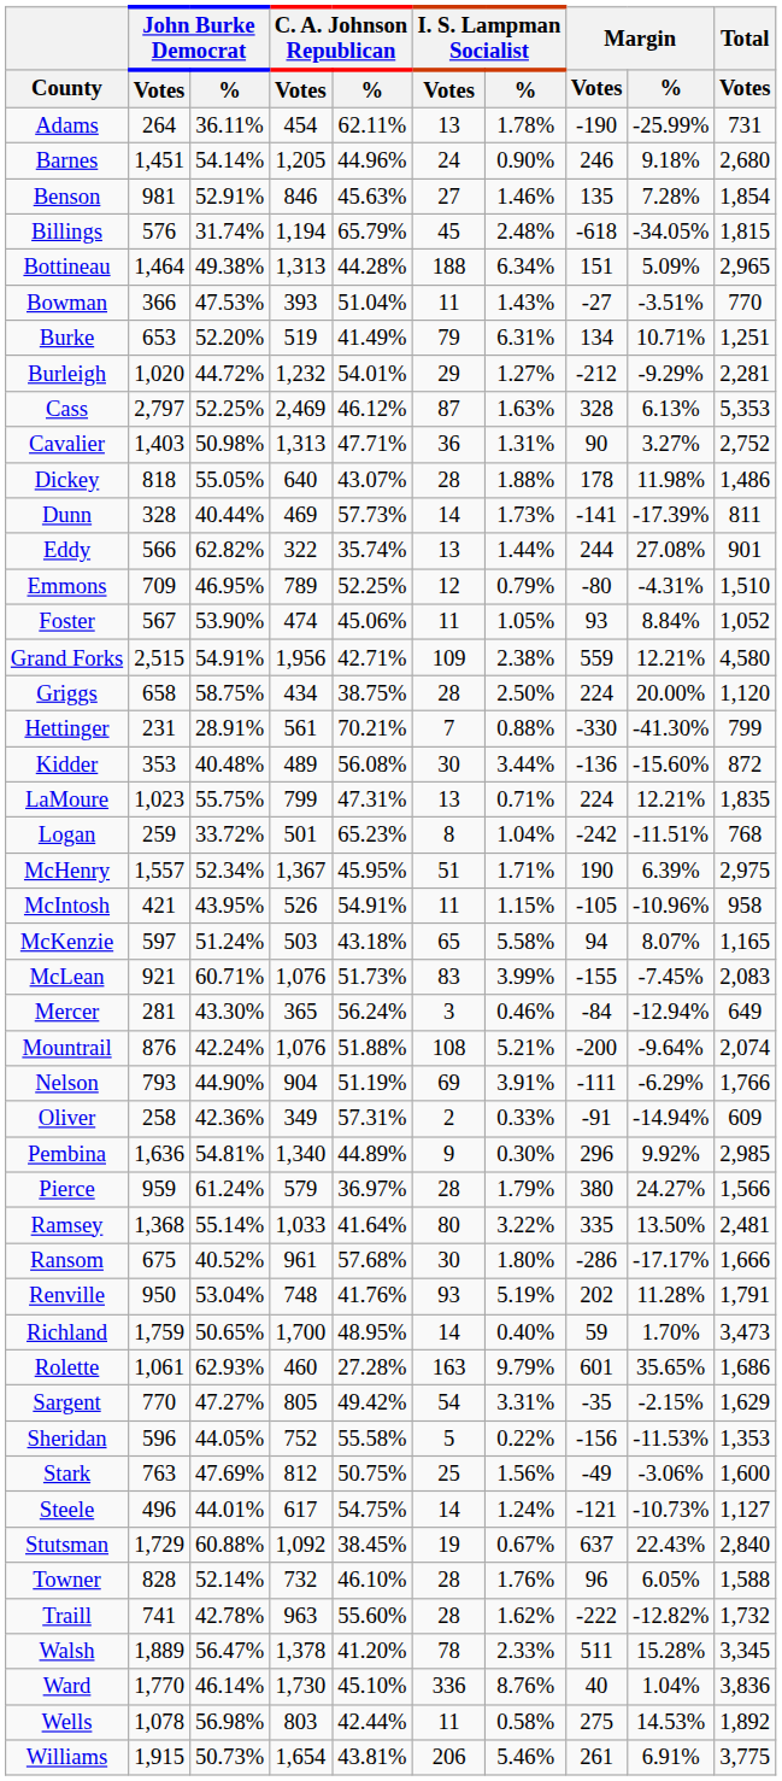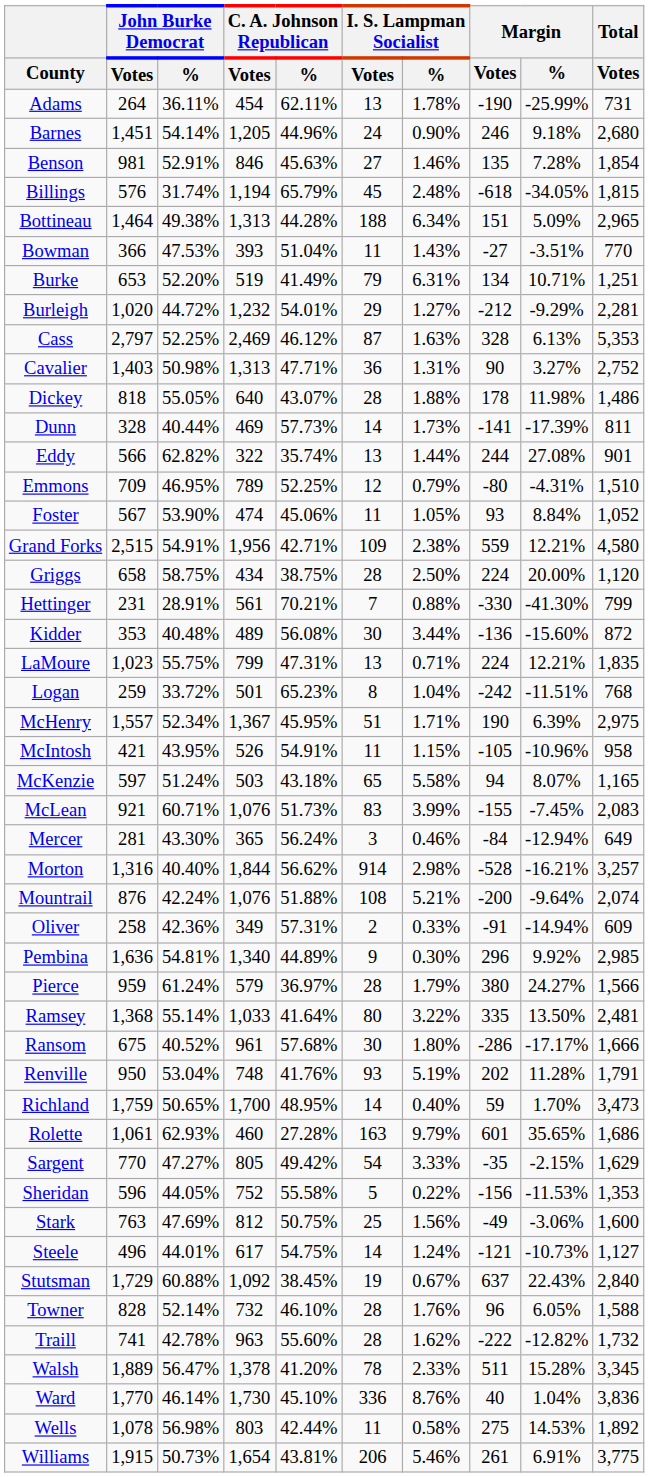 <table class="wikitable sortable" style="text-align:center">
 <tr>
 <th colspan="1"></th>
 <th colspan="2" style="border-top: solid #0000FF 3px; border-bottom: solid #0000FF 3px;"><a href='#'>John Burke</a><br><a href='#'>Democrat</a></th>
 <th colspan="2" style="border-top: solid #FF0000 3px; border-bottom: solid #FF0000 3px;">C. A. Johnson<br><a href='#'>Republican</a></th>
 <th colspan="2" style="border-top: solid #CD3700 3px; border-bottom: solid #CD3700 3px;">I. S. Lampman<br><a href='#'>Socialist</a></th>
 <th colspan="2" style="text-align:center;">Margin</th>
 <th style="text-align:center;">Total</th>
 </tr>
 <tr>
 <th align="center">County</th>
 <th style="text-align:center;" data-sort-type="number">Votes</th>
 <th style="text-align:center;" data-sort-type="number">%</th>
 <th style="text-align:center;" data-sort-type="number">Votes</th>
 <th style="text-align:center;" data-sort-type="number">%</th>
 <th style="text-align:center;" data-sort-type="number">Votes</th>
 <th style="text-align:center;" data-sort-type="number">%</th>
 <th style="text-align:center;" data-sort-type="number">Votes</th>
 <th style="text-align:center;" data-sort-type="number">%</th>
 <th style="text-align:center;" data-sort-type="number">Votes</th>
 </tr>
 <tr>
 <td align="center"><a href='#'>Adams</a></td>
 <td>264</td>
 <td>36.11%</td>
 <td>454</td>
 <td>62.11%</td>
 <td>13</td>
 <td>1.78%</td>
 <td>-190</td>
 <td>-25.99%</td>
 <td>731</td>
 </tr>
 <tr>
 <td align="center"><a href='#'>Barnes</a></td>
 <td>1,451</td>
 <td>54.14%</td>
 <td>1,205</td>
 <td>44.96%</td>
 <td>24</td>
 <td>0.90%</td>
 <td>246</td>
 <td>9.18%</td>
 <td>2,680</td>
 </tr>
 <tr>
 <td align="center"><a href='#'>Benson</a></td>
 <td>981</td>
 <td>52.91%</td>
 <td>846</td>
 <td>45.63%</td>
 <td>27</td>
 <td>1.46%</td>
 <td>135</td>
 <td>7.28%</td>
 <td>1,854</td>
 </tr>
 <tr>
 <td align="center"><a href='#'>Billings</a></td>
 <td>576</td>
 <td>31.74%</td>
 <td>1,194</td>
 <td>65.79%</td>
 <td>45</td>
 <td>2.48%</td>
 <td>-618</td>
 <td>-34.05%</td>
 <td>1,815</td>
 </tr>
 <tr>
 <td align="center"><a href='#'>Bottineau</a></td>
 <td>1,464</td>
 <td>49.38%</td>
 <td>1,313</td>
 <td>44.28%</td>
 <td>188</td>
 <td>6.34%</td>
 <td>151</td>
 <td>5.09%</td>
 <td>2,965</td>
 </tr>
 <tr>
 <td align="center"><a href='#'>Bowman</a></td>
 <td>366</td>
 <td>47.53%</td>
 <td>393</td>
 <td>51.04%</td>
 <td>11</td>
 <td>1.43%</td>
 <td>-27</td>
 <td>-3.51%</td>
 <td>770</td>
 </tr>
 <tr>
 <td align="center"><a href='#'>Burke</a></td>
 <td>653</td>
 <td>52.20%</td>
 <td>519</td>
 <td>41.49%</td>
 <td>79</td>
 <td>6.31%</td>
 <td>134</td>
 <td>10.71%</td>
 <td>1,251</td>
 </tr>
 <tr>
 <td align="center"><a href='#'>Burleigh</a></td>
 <td>1,020</td>
 <td>44.72%</td>
 <td>1,232</td>
 <td>54.01%</td>
 <td>29</td>
 <td>1.27%</td>
 <td>-212</td>
 <td>-9.29%</td>
 <td>2,281</td>
 </tr>
 <tr>
 <td align="center"><a href='#'>Cass</a></td>
 <td>2,797</td>
 <td>52.25%</td>
 <td>2,469</td>
 <td>46.12%</td>
 <td>87</td>
 <td>1.63%</td>
 <td>328</td>
 <td>6.13%</td>
 <td>5,353</td>
 </tr>
 <tr>
 <td align="center"><a href='#'>Cavalier</a></td>
 <td>1,403</td>
 <td>50.98%</td>
 <td>1,313</td>
 <td>47.71%</td>
 <td>36</td>
 <td>1.31%</td>
 <td>90</td>
 <td>3.27%</td>
 <td>2,752</td>
 </tr>
 <tr>
 <td align="center"><a href='#'>Dickey</a></td>
 <td>818</td>
 <td>55.05%</td>
 <td>640</td>
 <td>43.07%</td>
 <td>28</td>
 <td>1.88%</td>
 <td>178</td>
 <td>11.98%</td>
 <td>1,486</td>
 </tr>
 <tr>
 <td align="center"><a href='#'>Dunn</a></td>
 <td>328</td>
 <td>40.44%</td>
 <td>469</td>
 <td>57.73%</td>
 <td>14</td>
 <td>1.73%</td>
 <td>-141</td>
 <td>-17.39%</td>
 <td>811</td>
 </tr>
 <tr>
 <td align="center"><a href='#'>Eddy</a></td>
 <td>566</td>
 <td>62.82%</td>
 <td>322</td>
 <td>35.74%</td>
 <td>13</td>
 <td>1.44%</td>
 <td>244</td>
 <td>27.08%</td>
 <td>901</td>
 </tr>
 <tr>
 <td align="center"><a href='#'>Emmons</a></td>
 <td>709</td>
 <td>46.95%</td>
 <td>789</td>
 <td>52.25%</td>
 <td>12</td>
 <td>0.79%</td>
 <td>-80</td>
 <td>-4.31%</td>
 <td>1,510</td>
 </tr>
 <tr>
 <td align="center"><a href='#'>Foster</a></td>
 <td>567</td>
 <td>53.90%</td>
 <td>474</td>
 <td>45.06%</td>
 <td>11</td>
 <td>1.05%</td>
 <td>93</td>
 <td>8.84%</td>
 <td>1,052</td>
 </tr>
 <tr>
 <td align="center"><a href='#'>Grand Forks</a></td>
 <td>2,515</td>
 <td>54.91%</td>
 <td>1,956</td>
 <td>42.71%</td>
 <td>109</td>
 <td>2.38%</td>
 <td>559</td>
 <td>12.21%</td>
 <td>4,580</td>
 </tr>
 <tr>
 <td align="center"><a href='#'>Griggs</a></td>
 <td>658</td>
 <td>58.75%</td>
 <td>434</td>
 <td>38.75%</td>
 <td>28</td>
 <td>2.50%</td>
 <td>224</td>
 <td>20.00%</td>
 <td>1,120</td>
 </tr>
 <tr>
 <td align="center"><a href='#'>Hettinger</a></td>
 <td>231</td>
 <td>28.91%</td>
 <td>561</td>
 <td>70.21%</td>
 <td>7</td>
 <td>0.88%</td>
 <td>-330</td>
 <td>-41.30%</td>
 <td>799</td>
 </tr>
 <tr>
 <td align="center"><a href='#'>Kidder</a></td>
 <td>353</td>
 <td>40.48%</td>
 <td>489</td>
 <td>56.08%</td>
 <td>30</td>
 <td>3.44%</td>
 <td>-136</td>
 <td>-15.60%</td>
 <td>872</td>
 </tr>
 <tr>
 <td align="center"><a href='#'>LaMoure</a></td>
 <td>1,023</td>
 <td>55.75%</td>
 <td>799</td>
 <td>47.31%</td>
 <td>13</td>
 <td>0.71%</td>
 <td>224</td>
 <td>12.21%</td>
 <td>1,835</td>
 </tr>
 <tr>
 <td align="center"><a href='#'>Logan</a></td>
 <td>259</td>
 <td>33.72%</td>
 <td>501</td>
 <td>65.23%</td>
 <td>8</td>
 <td>1.04%</td>
 <td>-242</td>
 <td>-11.51%</td>
 <td>768</td>
 </tr>
 <tr>
 <td align="center"><a href='#'>McHenry</a></td>
 <td>1,557</td>
 <td>52.34%</td>
 <td>1,367</td>
 <td>45.95%</td>
 <td>51</td>
 <td>1.71%</td>
 <td>190</td>
 <td>6.39%</td>
 <td>2,975</td>
 </tr>
 <tr>
 <td align="center"><a href='#'>McIntosh</a></td>
 <td>421</td>
 <td>43.95%</td>
 <td>526</td>
 <td>54.91%</td>
 <td>11</td>
 <td>1.15%</td>
 <td>-105</td>
 <td>-10.96%</td>
 <td>958</td>
 </tr>
 <tr>
 <td align="center"><a href='#'>McKenzie</a></td>
 <td>597</td>
 <td>51.24%</td>
 <td>503</td>
 <td>43.18%</td>
 <td>65</td>
 <td>5.58%</td>
 <td>94</td>
 <td>8.07%</td>
 <td>1,165</td>
 </tr>
 <tr>
 <td align="center"><a href='#'>McLean</a></td>
 <td>921</td>
 <td>60.71%</td>
 <td>1,076</td>
 <td>51.73%</td>
 <td>83</td>
 <td>3.99%</td>
 <td>-155</td>
 <td>-7.45%</td>
 <td>2,083</td>
 </tr>
 <tr>
 <td align="center"><a href='#'>Mercer</a></td>
 <td>281</td>
 <td>43.30%</td>
 <td>365</td>
 <td>56.24%</td>
 <td>3</td>
 <td>0.46%</td>
 <td>-84</td>
 <td>-12.94%</td>
 <td>649</td>
 </tr>
 <tr>
+<td align="center"><a href='#'>Morton</a></td>
+<td>1,316</td>
+<td>40.40%</td>
+<td>1,844</td>
+<td>56.62%</td>
+<td>914</td>
+<td>2.98%</td>
+<td>-528</td>
+<td>-16.21%</td>
+<td>3,257</td>
+</tr>
+<tr>
 <td align="center"><a href='#'>Mountrail</a></td>
 <td>876</td>
 <td>42.24%</td>
 <td>1,076</td>
 <td>51.88%</td>
 <td>108</td>
 <td>5.21%</td>
 <td>-200</td>
 <td>-9.64%</td>
 <td>2,074</td>
-</tr>
-<tr>
-<td align="center"><a href='#'>Nelson</a></td>
-<td>793</td>
-<td>44.90%</td>
-<td>904</td>
-<td>51.19%</td>
-<td>69</td>
-<td>3.91%</td>
-<td>-111</td>
-<td>-6.29%</td>
-<td>1,766</td>
 </tr>
 <tr>
 <td align="center"><a href='#'>Oliver</a></td>
 <td>258</td>
 <td>42.36%</td>
 <td>349</td>
 <td>57.31%</td>
 <td>2</td>
 <td>0.33%</td>
 <td>-91</td>
 <td>-14.94%</td>
 <td>609</td>
 </tr>
 <tr>
 <td align="center"><a href='#'>Pembina</a></td>
 <td>1,636</td>
 <td>54.81%</td>
 <td>1,340</td>
 <td>44.89%</td>
 <td>9</td>
 <td>0.30%</td>
 <td>296</td>
 <td>9.92%</td>
 <td>2,985</td>
 </tr>
 <tr>
 <td align="center"><a href='#'>Pierce</a></td>
 <td>959</td>
 <td>61.24%</td>
 <td>579</td>
 <td>36.97%</td>
 <td>28</td>
 <td>1.79%</td>
 <td>380</td>
 <td>24.27%</td>
 <td>1,566</td>
 </tr>
 <tr>
 <td align="center"><a href='#'>Ramsey</a></td>
 <td>1,368</td>
 <td>55.14%</td>
 <td>1,033</td>
 <td>41.64%</td>
 <td>80</td>
 <td>3.22%</td>
 <td>335</td>
 <td>13.50%</td>
 <td>2,481</td>
 </tr>
 <tr>
 <td align="center"><a href='#'>Ransom</a></td>
 <td>675</td>
 <td>40.52%</td>
 <td>961</td>
 <td>57.68%</td>
 <td>30</td>
 <td>1.80%</td>
 <td>-286</td>
 <td>-17.17%</td>
 <td>1,666</td>
 </tr>
 <tr>
 <td align="center"><a href='#'>Renville</a></td>
 <td>950</td>
 <td>53.04%</td>
 <td>748</td>
 <td>41.76%</td>
 <td>93</td>
 <td>5.19%</td>
 <td>202</td>
 <td>11.28%</td>
 <td>1,791</td>
 </tr>
 <tr>
 <td align="center"><a href='#'>Richland</a></td>
 <td>1,759</td>
 <td>50.65%</td>
 <td>1,700</td>
 <td>48.95%</td>
 <td>14</td>
 <td>0.40%</td>
 <td>59</td>
 <td>1.70%</td>
 <td>3,473</td>
 </tr>
 <tr>
 <td align="center"><a href='#'>Rolette</a></td>
 <td>1,061</td>
 <td>62.93%</td>
 <td>460</td>
 <td>27.28%</td>
 <td>163</td>
 <td>9.79%</td>
 <td>601</td>
 <td>35.65%</td>
 <td>1,686</td>
 </tr>
 <tr>
 <td align="center"><a href='#'>Sargent</a></td>
 <td>770</td>
 <td>47.27%</td>
 <td>805</td>
 <td>49.42%</td>
 <td>54</td>
-<td>3.31%</td>
+<td>3.33%</td>
 <td>-35</td>
 <td>-2.15%</td>
 <td>1,629</td>
 </tr>
 <tr>
 <td align="center"><a href='#'>Sheridan</a></td>
 <td>596</td>
 <td>44.05%</td>
 <td>752</td>
 <td>55.58%</td>
 <td>5</td>
 <td>0.22%</td>
 <td>-156</td>
 <td>-11.53%</td>
 <td>1,353</td>
 </tr>
 <tr>
 <td align="center"><a href='#'>Stark</a></td>
 <td>763</td>
 <td>47.69%</td>
 <td>812</td>
 <td>50.75%</td>
 <td>25</td>
 <td>1.56%</td>
 <td>-49</td>
 <td>-3.06%</td>
 <td>1,600</td>
 </tr>
 <tr>
 <td align="center"><a href='#'>Steele</a></td>
 <td>496</td>
 <td>44.01%</td>
 <td>617</td>
 <td>54.75%</td>
 <td>14</td>
 <td>1.24%</td>
 <td>-121</td>
 <td>-10.73%</td>
 <td>1,127</td>
 </tr>
 <tr>
 <td align="center"><a href='#'>Stutsman</a></td>
 <td>1,729</td>
 <td>60.88%</td>
 <td>1,092</td>
 <td>38.45%</td>
 <td>19</td>
 <td>0.67%</td>
 <td>637</td>
 <td>22.43%</td>
 <td>2,840</td>
 </tr>
 <tr>
 <td align="center"><a href='#'>Towner</a></td>
 <td>828</td>
 <td>52.14%</td>
 <td>732</td>
 <td>46.10%</td>
 <td>28</td>
 <td>1.76%</td>
 <td>96</td>
 <td>6.05%</td>
 <td>1,588</td>
 </tr>
 <tr>
 <td align="center"><a href='#'>Traill</a></td>
 <td>741</td>
 <td>42.78%</td>
 <td>963</td>
 <td>55.60%</td>
 <td>28</td>
 <td>1.62%</td>
 <td>-222</td>
 <td>-12.82%</td>
 <td>1,732</td>
 </tr>
 <tr>
 <td align="center"><a href='#'>Walsh</a></td>
 <td>1,889</td>
 <td>56.47%</td>
 <td>1,378</td>
 <td>41.20%</td>
 <td>78</td>
 <td>2.33%</td>
 <td>511</td>
 <td>15.28%</td>
 <td>3,345</td>
 </tr>
 <tr>
 <td align="center"><a href='#'>Ward</a></td>
 <td>1,770</td>
 <td>46.14%</td>
 <td>1,730</td>
 <td>45.10%</td>
 <td>336</td>
 <td>8.76%</td>
 <td>40</td>
 <td>1.04%</td>
 <td>3,836</td>
 </tr>
 <tr>
 <td align="center"><a href='#'>Wells</a></td>
 <td>1,078</td>
 <td>56.98%</td>
 <td>803</td>
 <td>42.44%</td>
 <td>11</td>
 <td>0.58%</td>
 <td>275</td>
 <td>14.53%</td>
 <td>1,892</td>
 </tr>
 <tr>
 <td align="center"><a href='#'>Williams</a></td>
 <td>1,915</td>
 <td>50.73%</td>
 <td>1,654</td>
 <td>43.81%</td>
 <td>206</td>
 <td>5.46%</td>
 <td>261</td>
 <td>6.91%</td>
 <td>3,775</td>
 </tr>
 </table>
